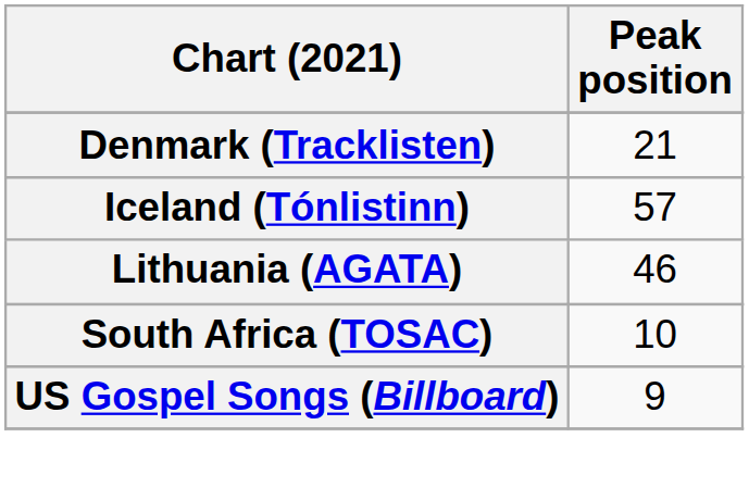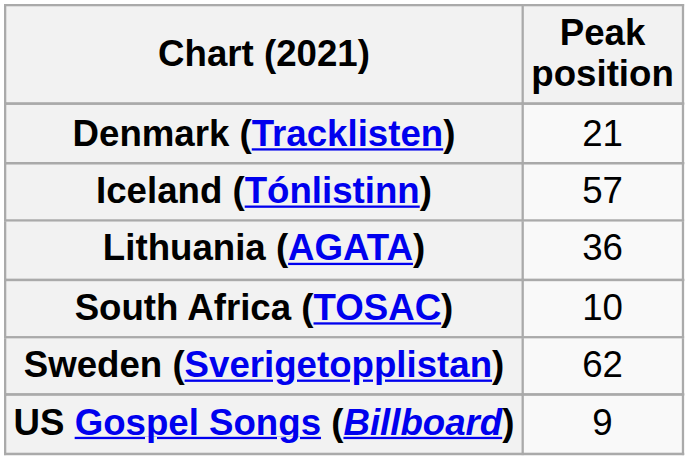 <table class="wikitable sortable plainrowheaders" style="text-align:center">
 <tr>
 <th scope="col">Chart (2021)</th>
 <th scope="col">Peak<br>position</th>
 </tr>
 <tr>
 </tr>
 <tr>
 </tr>
 <tr>
 <th scope="row">Denmark (<a href='#'>Tracklisten</a>)</th>
 <td>21</td>
 </tr>
 <tr>
 </tr>
 <tr>
 </tr>
 <tr>
 <th scope="row">Iceland (<a href='#'>Tónlistinn</a>)</th>
 <td>57</td>
 </tr>
 <tr>
 <th scope="row">Lithuania (<a href='#'>AGATA</a>)</th>
-<td>46</td>
+<td>36</td>
 </tr>
 <tr>
 </tr>
 <tr>
 </tr>
 <tr>
 <th scope="row">South Africa (<a href='#'>TOSAC</a>)</th>
 <td>10</td>
+</tr>
+<tr>
+<th scope="row">Sweden (<a href='#'>Sverigetopplistan</a>)</th>
+<td>62</td>
 </tr>
 <tr>
 </tr>
 <tr>
 </tr>
 <tr>
 <th scope="row">US <a href='#'>Gospel Songs</a> (<em><a href='#'>Billboard</a></em>)</th>
 <td>9</td>
 </tr>
 <tr>
 </tr>
 </table>
